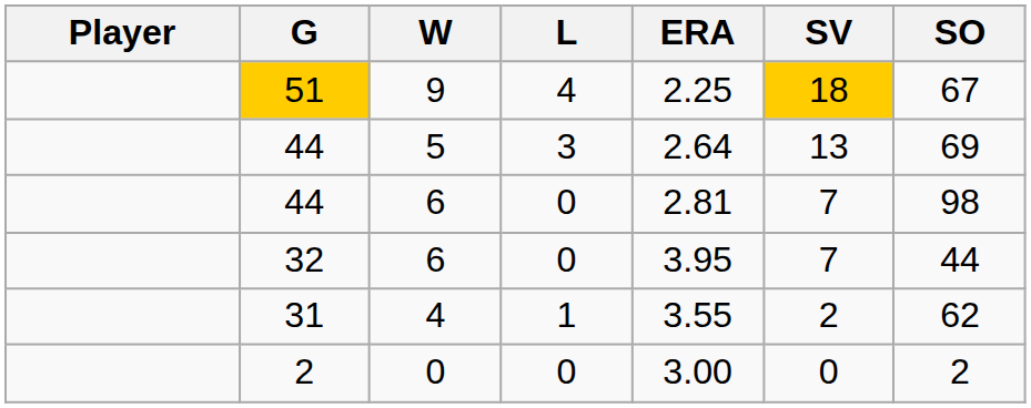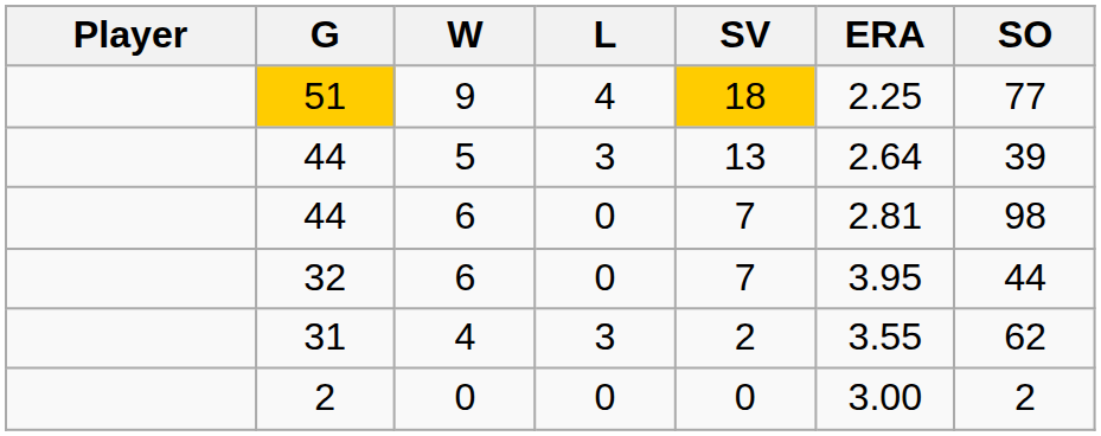 <table class="wikitable sortable">
 <tr>
 <th bgcolor="#DDDDFF" width="16%">Player</th>
 <th bgcolor="#DDDDFF" width="9%">G</th>
 <th bgcolor="#DDDDFF" width="9%">W</th>
 <th bgcolor="#DDDDFF" width="9%">L</th>
+<th bgcolor="#DDDDFF" width="9%">SV</th>
 <th bgcolor="#DDDDFF" width="9%">ERA</th>
-<th bgcolor="#DDDDFF" width="9%">SV</th>
 <th bgcolor="#DDDDFF" width="9%">SO</th>
 </tr>
 <tr align="center">
 <td></td>
 <td bgcolor="#FFCC00">51</td>
 <td>9</td>
 <td>4</td>
+<td bgcolor="#FFCC00">18</td>
 <td>2.25</td>
-<td bgcolor="#FFCC00">18</td>
-<td>67</td>
+<td>77</td>
 </tr>
 <tr align="center">
 <td></td>
 <td>44</td>
 <td>5</td>
 <td>3</td>
+<td>13</td>
 <td>2.64</td>
-<td>13</td>
-<td>69</td>
+<td>39</td>
 </tr>
 <tr align=center>
 <td></td>
 <td>44</td>
 <td>6</td>
 <td>0</td>
+<td>7</td>
 <td>2.81</td>
-<td>7</td>
 <td>98</td>
 </tr>
 <tr align="center">
 <td></td>
 <td>32</td>
 <td>6</td>
 <td>0</td>
+<td>7</td>
 <td>3.95</td>
-<td>7</td>
 <td>44</td>
 </tr>
 <tr align="center">
 <td></td>
 <td>31</td>
 <td>4</td>
-<td>1</td>
+<td>3</td>
+<td>2</td>
 <td>3.55</td>
-<td>2</td>
 <td>62</td>
 </tr>
 <tr align="center">
 <td></td>
 <td>2</td>
 <td>0</td>
 <td>0</td>
+<td>0</td>
 <td>3.00</td>
-<td>0</td>
 <td>2</td>
 </tr>
 </table>
